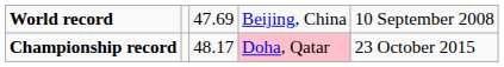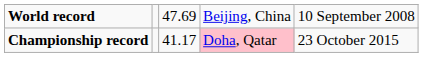 <table class="wikitable">
 <tr>
 <td><strong>World record</strong></td>
 <td></td>
 <td>47.69</td>
 <td><a href='#'>Beijing</a>, China</td>
 <td>10 September 2008</td>
 </tr>
 <tr>
 <td><strong>Championship record</strong></td>
 <td></td>
-<td>48.17</td>
+<td>41.17</td>
 <td style="background: pink;"><a href='#'>Doha</a>, Qatar</td>
 <td>23 October 2015</td>
 </tr>
 </table>
